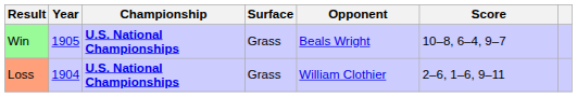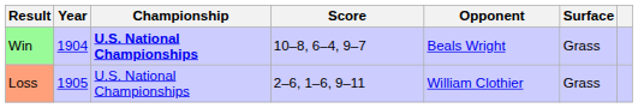 <table class='sortable wikitable'>
 <tr>
 <th style="width:40px">Result</th>
 <th style="width:35px">Year</th>
 <th style="width:200px">Championship</th>
+<th style="width:170px" class="unsortable">Score</th>
+<th style="width:150px">Opponent</th>
 <th style="width:50px">Surface</th>
-<th style="width:150px">Opponent</th>
-<th style="width:170px" class="unsortable">Score</th>
 <th style="width:10px" class="unsortable"></th>
 </tr>
 <tr style="background:#ccf;">
 <td style="background:#98fb98;">Win</td>
-<td><a href='#'>1905</a></td>
+<td><a href='#'>1904</a></td>
 <td><strong><a href='#'>U.S. National Championships</a></strong></td>
+<td>10–8, 6–4, 9–7</td>
+<td> <a href='#'>Beals Wright</a></td>
 <td>Grass</td>
-<td> <a href='#'>Beals Wright</a></td>
-<td>10–8, 6–4, 9–7</td>
 <td></td>
 </tr>
 <tr style="background:#ccf;">
 <td style="background:#ffa07a;">Loss</td>
-<td><a href='#'>1904</a></td>
-<td><strong><a href='#'>U.S. National Championships</a></strong></td>
+<td><a href='#'>1905</a></td>
+<td><a href='#'>U.S. National Championships</a></td>
+<td>2–6, 1–6, 9–11</td>
+<td> <a href='#'>William Clothier</a></td>
 <td>Grass</td>
-<td> <a href='#'>William Clothier</a></td>
-<td>2–6, 1–6, 9–11</td>
 <td></td>
 </tr>
 </table>
